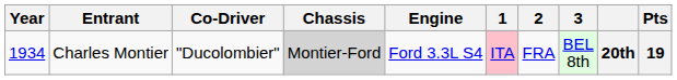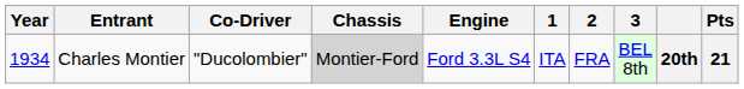 <table class="wikitable" style="text-align:center; font-size:90%">
 <tr>
 <th>Year</th>
 <th>Entrant</th>
 <th>Co-Driver</th>
 <th>Chassis</th>
 <th>Engine</th>
 <th>1</th>
 <th>2</th>
 <th>3</th>
 <th></th>
 <th>Pts</th>
 </tr>
 <tr>
 <td><a href='#'>1934</a></td>
 <td> Charles Montier</td>
 <td>"Ducolombier"</td>
 <td style="background: lightgrey;">Montier-Ford</td>
 <td><a href='#'>Ford 3.3L S4</a></td>
-<td style="background: pink;"><a href='#'>ITA</a></td>
+<td><a href='#'>ITA</a></td>
 <td><a href='#'>FRA</a></td>
 <td style="background:#dfffdf;"><a href='#'>BEL</a><br>8th</td>
 <th>20th</th>
-<th>19</th>
+<th>21</th>
 </tr>
 </table>
